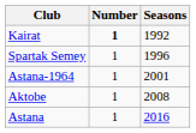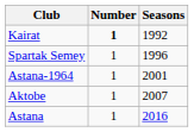 <table class="wikitable sortable">
 <tr>
 <th>Club</th>
 <th>Number</th>
 <th>Seasons</th>
 </tr>
 <tr>
 <td><a href='#'>Kairat</a></td>
 <td style="text-align:center"><strong>1</strong></td>
 <td>1992</td>
 </tr>
 <tr>
 <td><a href='#'>Spartak Semey</a></td>
 <td style="text-align:center">1</td>
 <td>1996</td>
 </tr>
 <tr>
 <td><a href='#'>Astana-1964</a></td>
 <td style="text-align:center">1</td>
 <td>2001</td>
 </tr>
 <tr>
 <td><a href='#'>Aktobe</a></td>
 <td style="text-align:center">1</td>
-<td>2008</td>
+<td>2007</td>
 </tr>
 <tr>
 <td><a href='#'>Astana</a></td>
 <td style="text-align:center">1</td>
 <td><a href='#'>2016</a></td>
 </tr>
 </table>
